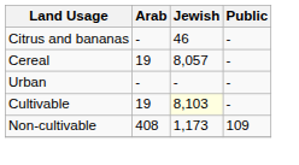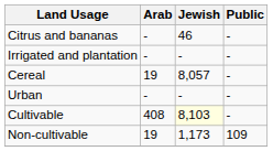 <table class="wikitable">
 <tr>
 <th>Land Usage</th>
 <th>Arab</th>
 <th>Jewish</th>
 <th>Public</th>
 </tr>
 <tr>
 <td>Citrus and bananas</td>
 <td>-</td>
 <td>46</td>
+<td>-</td>
+</tr>
+<tr>
+<td>Irrigated and plantation</td>
+<td>-</td>
+<td>-</td>
 <td>-</td>
 </tr>
 <tr>
 <td>Cereal</td>
 <td>19</td>
 <td>8,057</td>
 <td>-</td>
 </tr>
 <tr>
 <td>Urban</td>
 <td>-</td>
 <td>-</td>
 <td>-</td>
 </tr>
 <tr>
 <td>Cultivable</td>
-<td>19</td>
+<td>408</td>
 <td style="background: lightyellow;">8,103</td>
 <td>-</td>
 </tr>
 <tr>
 <td>Non-cultivable</td>
-<td>408</td>
+<td>19</td>
 <td>1,173</td>
 <td>109</td>
 </tr>
 <tr>
 </tr>
 </table>
